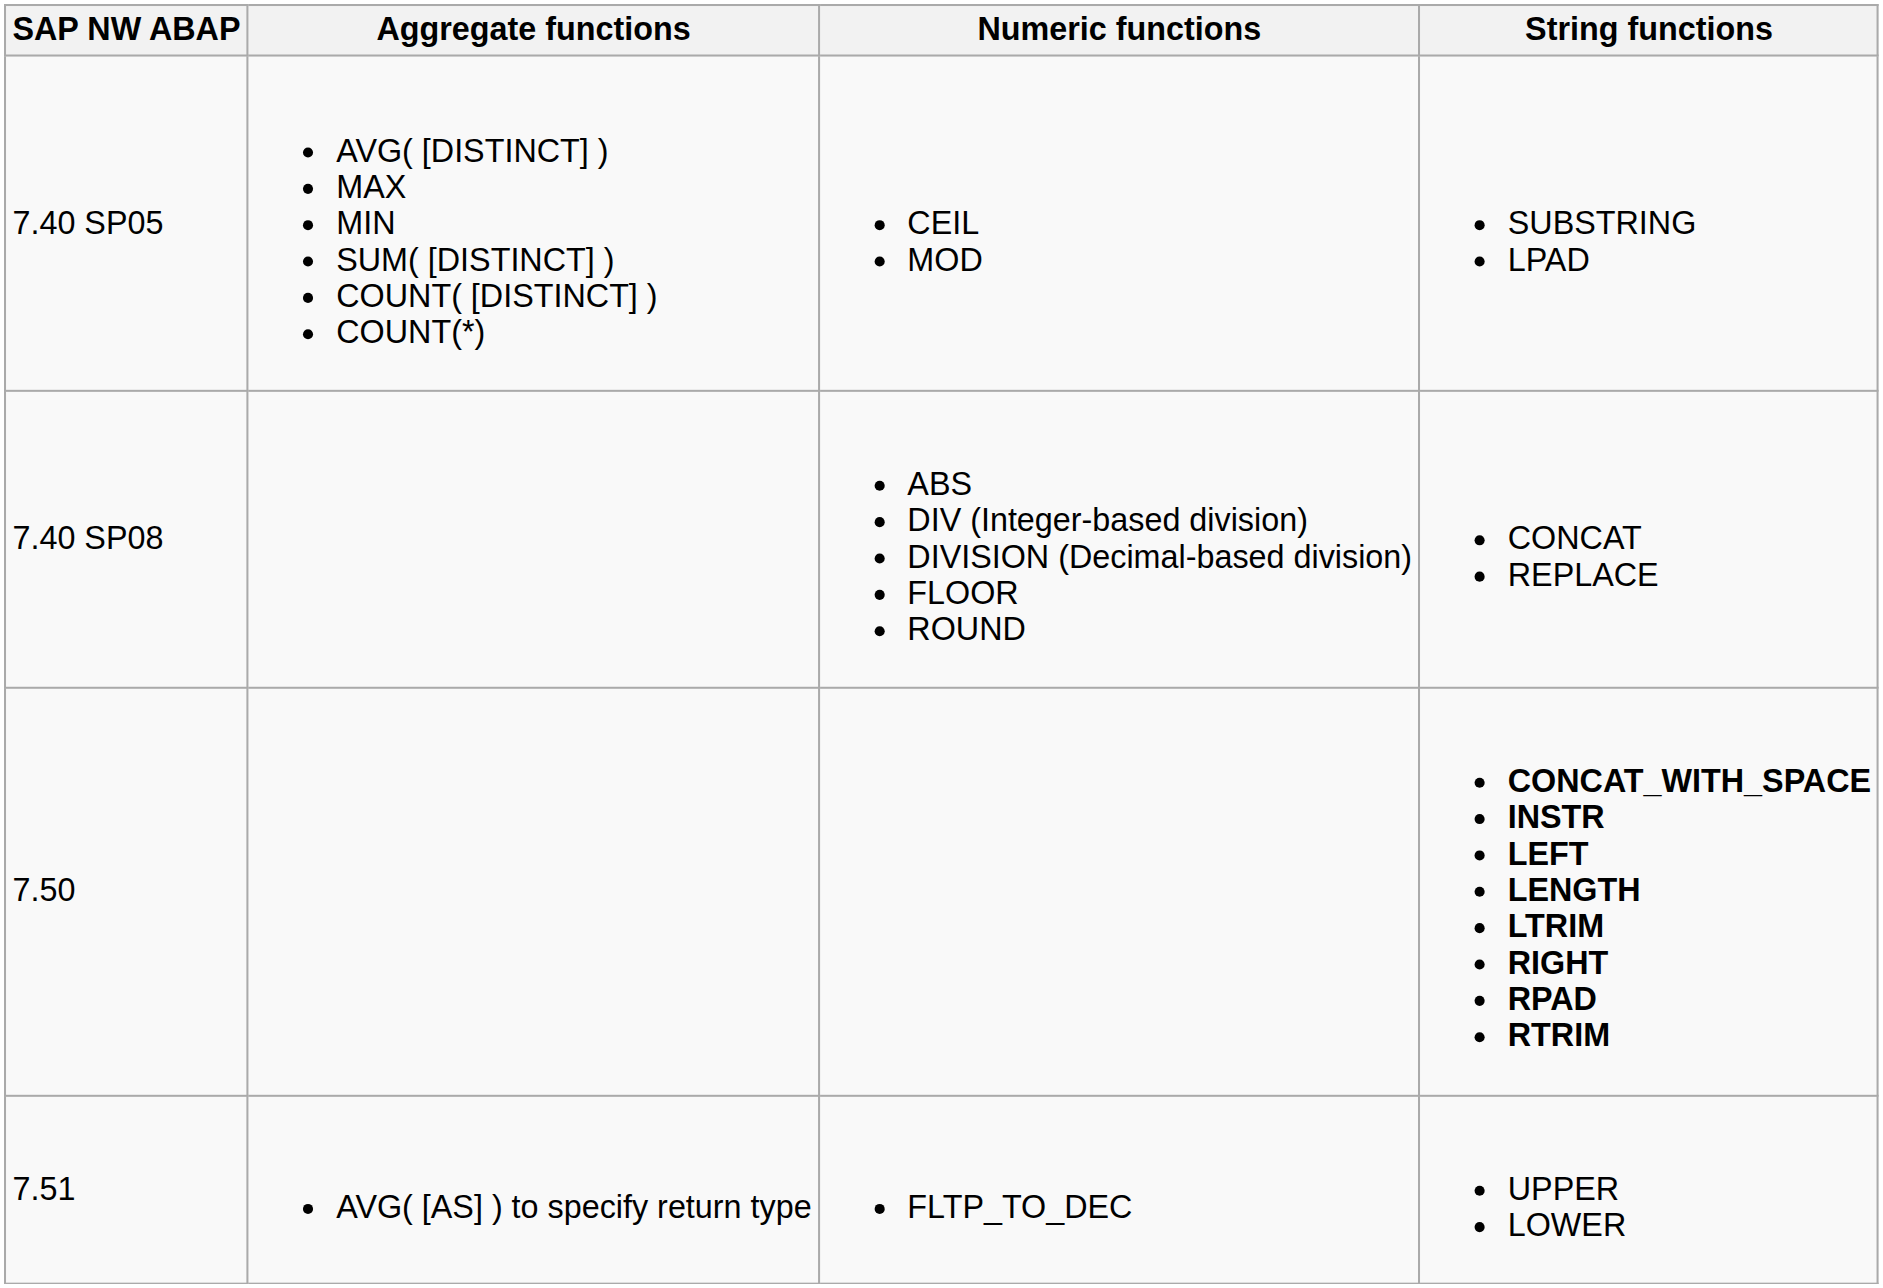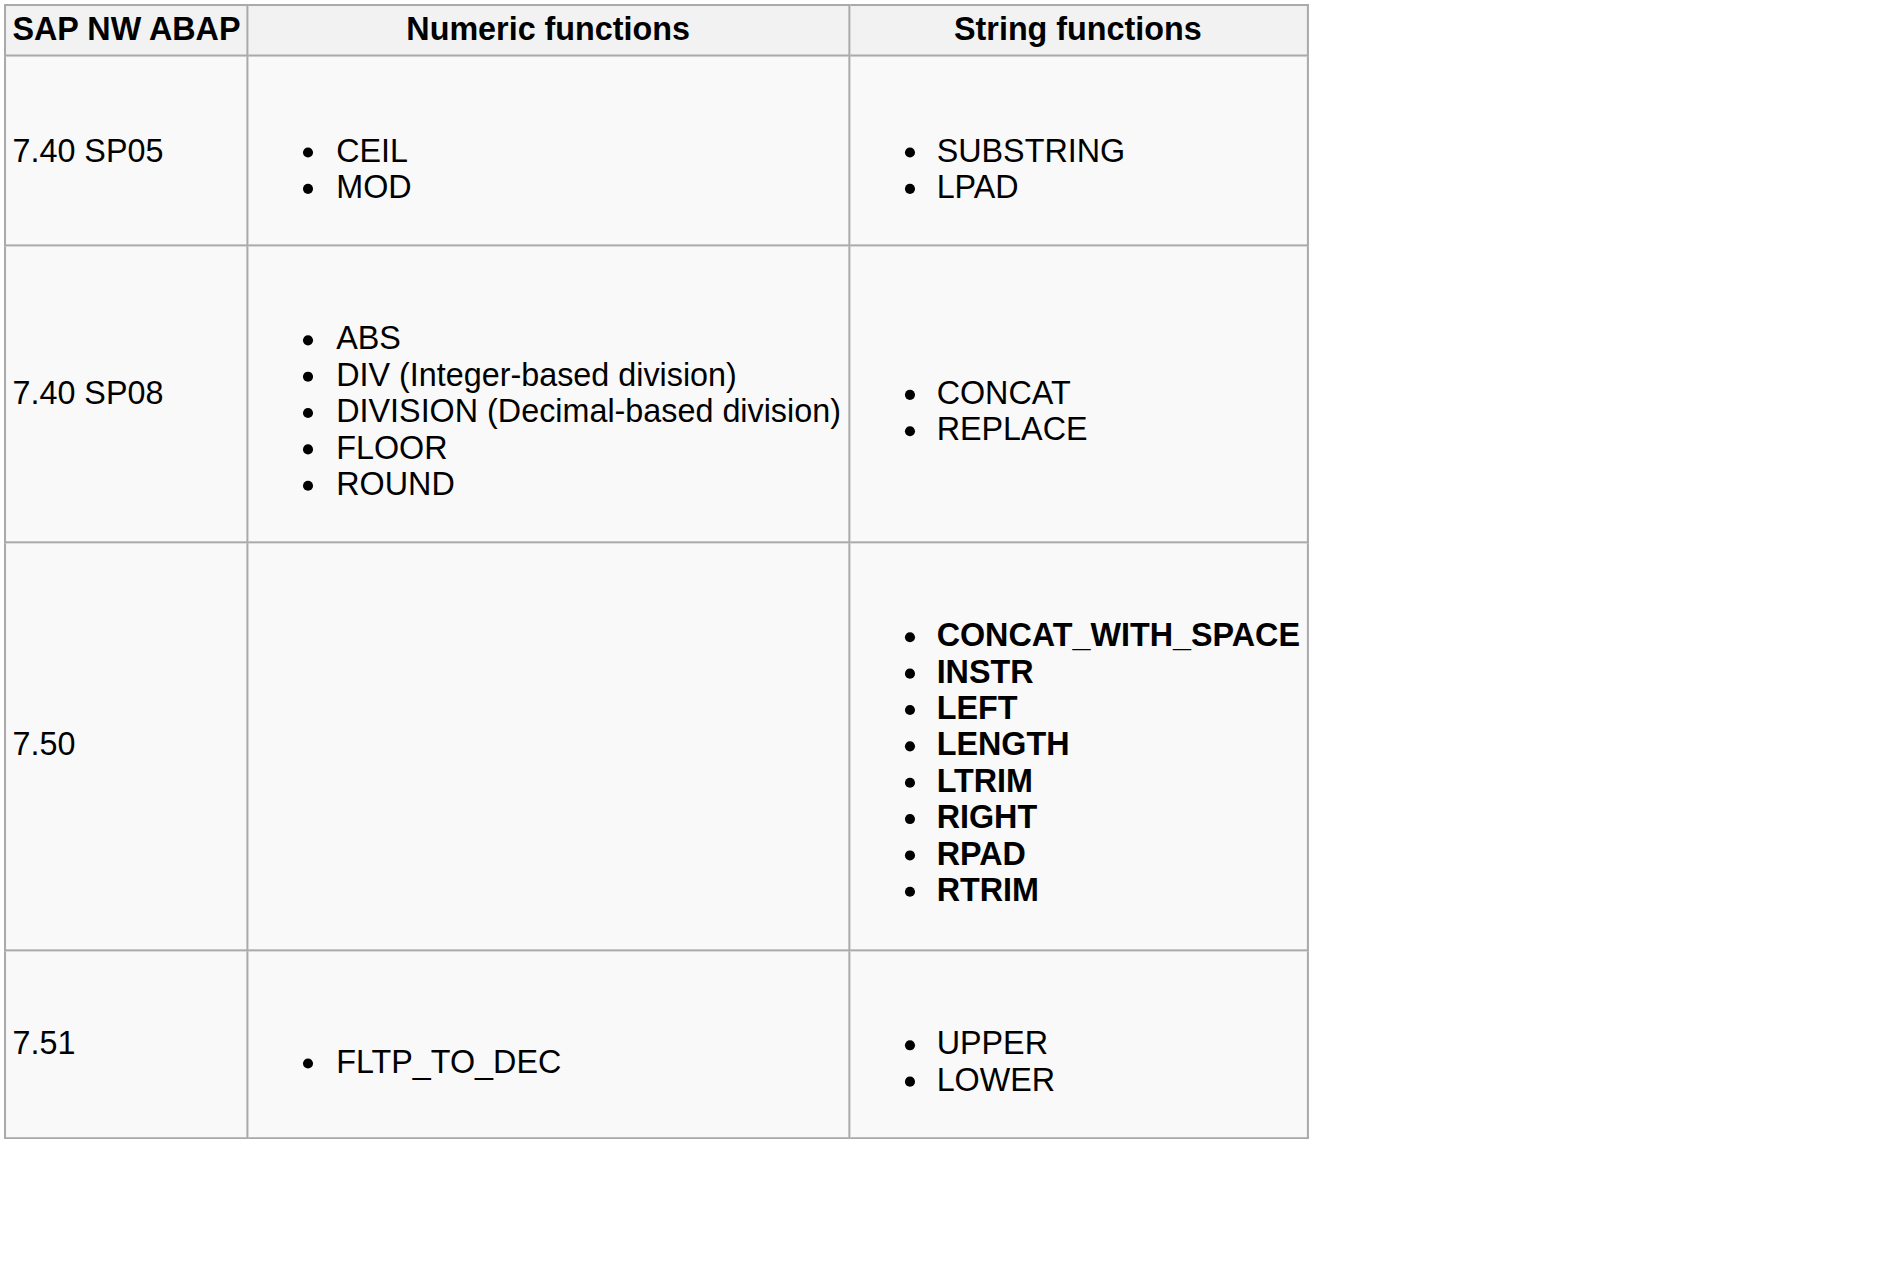 <table class="wikitable">
 <tr>
 <th>SAP NW ABAP</th>
-<th>Aggregate functions</th>
 <th>Numeric functions</th>
 <th>String functions</th>
 </tr>
 <tr>
 <td>7.40 SP05</td>
-<td><br><ul><li>AVG( [DISTINCT] )</li><li>MAX</li><li>MIN</li><li>SUM( [DISTINCT] )</li><li>COUNT( [DISTINCT] )</li><li>COUNT(*)</li></ul></td>
 <td><br><ul><li>CEIL</li><li>MOD</li></ul></td>
 <td><br><ul><li>SUBSTRING</li><li>LPAD</li></ul></td>
 </tr>
 <tr>
 <td>7.40 SP08</td>
-<td></td>
 <td><br><ul><li>ABS</li><li>DIV (Integer-based division)</li><li>DIVISION (Decimal-based division)</li><li>FLOOR</li><li>ROUND</li></ul></td>
 <td><br><ul><li>CONCAT</li><li>REPLACE</li></ul></td>
 </tr>
 <tr>
 <td>7.50</td>
 <td></td>
-<td></td>
 <td><strong><br><ul><li>CONCAT_WITH_SPACE</li><li>INSTR</li><li>LEFT</li><li>LENGTH</li><li>LTRIM</li><li>RIGHT</li><li>RPAD</li><li>RTRIM</li></ul></strong></td>
 </tr>
 <tr>
 <td>7.51</td>
-<td><br><ul><li>AVG( [AS] ) to specify return type</li></ul></td>
 <td><br><ul><li>FLTP_TO_DEC</li></ul></td>
 <td><br><ul><li>UPPER</li><li>LOWER</li></ul></td>
 </tr>
 </table>
